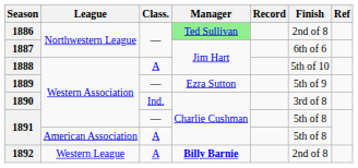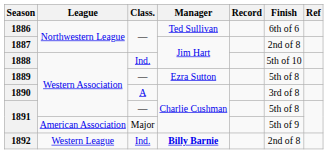 <table class="wikitable" style="text-align:center; font-size: 95%;">
 <tr>
 <th>Season</th>
 <th>League</th>
 <th>Class.</th>
 <th>Manager</th>
 <th>Record</th>
 <th>Finish</th>
 <th>Ref</th>
 </tr>
 <tr>
 <th>1886</th>
 <td rowspan=2><a href='#'>Northwestern League</a></td>
 <td rowspan=2>—</td>
-<td style="background: lightgreen;"><a href='#'>Ted Sullivan</a></td>
+<td><a href='#'>Ted Sullivan</a></td>
 <td></td>
-<td>2nd of 8</td>
+<td>6th of 6</td>
 <td></td>
 </tr>
 <tr>
 <th>1887</th>
 <td rowspan=2><a href='#'>Jim Hart</a></td>
 <td></td>
-<td>6th of 6</td>
+<td>2nd of 8</td>
 <td></td>
 </tr>
 <tr>
 <th>1888</th>
 <td rowspan=4><a href='#'>Western Association</a></td>
-<td><a href='#'>A</a></td>
+<td><a href='#'>Ind.</a></td>
 <td></td>
 <td>5th of 10</td>
 <td></td>
 </tr>
 <tr>
 <th>1889</th>
 <td>—</td>
 <td><a href='#'>Ezra Sutton</a></td>
 <td></td>
-<td>5th of 9</td>
+<td>5th of 8</td>
 <td></td>
 </tr>
 <tr>
 <th>1890</th>
-<td><a href='#'>Ind.</a></td>
+<td><a href='#'>A</a></td>
 <td rowspan=3><a href='#'>Charlie Cushman</a></td>
 <td></td>
 <td>3rd of 8</td>
 <td></td>
 </tr>
 <tr>
 <th rowspan=2>1891</th>
 <td>—</td>
 <td></td>
 <td>5th of 8</td>
 <td rowspan=2></td>
 </tr>
 <tr>
 <td><a href='#'>American Association</a></td>
-<td><a href='#'>A</a></td>
+<td>Major</td>
 <td></td>
-<td>5th of 8</td>
+<td>5th of 9</td>
 </tr>
 <tr>
 <th>1892</th>
 <td><a href='#'>Western League</a></td>
-<td><a href='#'>A</a></td>
+<td><a href='#'>Ind.</a></td>
 <td><strong><a href='#'>Billy Barnie</a></strong></td>
 <td></td>
 <td>2nd of 8</td>
 <td></td>
 </tr>
 </table>
